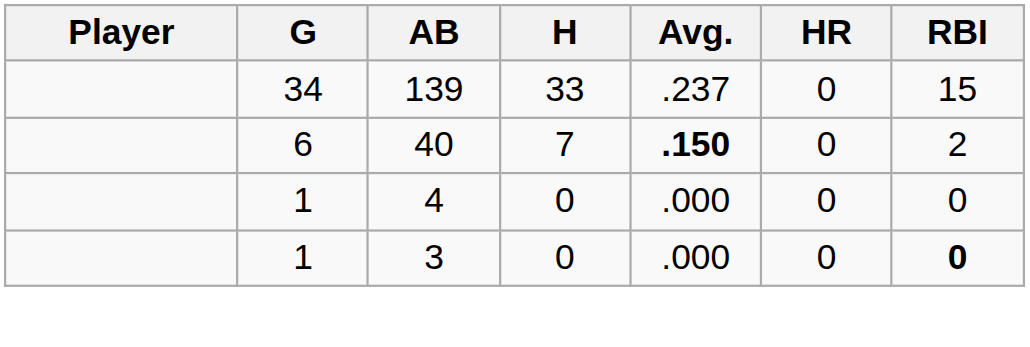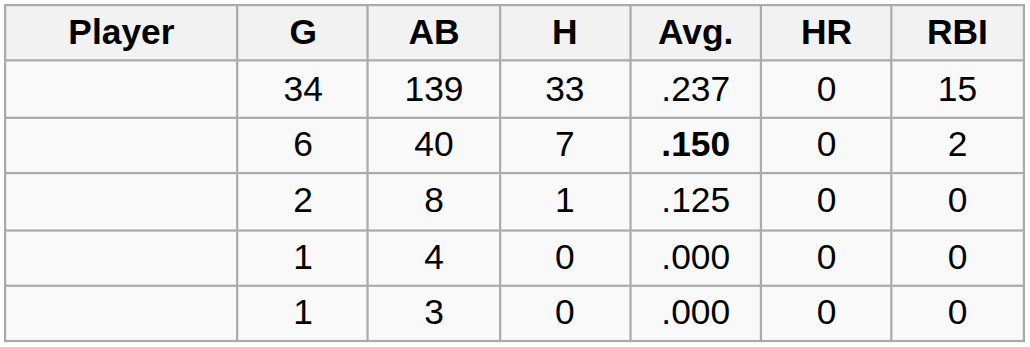 <table class="wikitable sortable">
 <tr>
 <th bgcolor="#DDDDFF" width="16%">Player</th>
 <th bgcolor="#DDDDFF" width="9%">G</th>
 <th bgcolor="#DDDDFF" width="9%">AB</th>
 <th bgcolor="#DDDDFF" width="9%">H</th>
 <th bgcolor="#DDDDFF" width="9%">Avg.</th>
 <th bgcolor="#DDDDFF" width="9%">HR</th>
 <th bgcolor="#DDDDFF" width="9%">RBI</th>
 </tr>
 <tr align="center">
 <td></td>
 <td>34</td>
 <td>139</td>
 <td>33</td>
 <td>.237</td>
 <td>0</td>
 <td>15</td>
 </tr>
 <tr align="center">
 <td></td>
 <td>6</td>
 <td>40</td>
 <td>7</td>
 <td><strong>.150</strong></td>
 <td>0</td>
 <td>2</td>
 </tr>
 <tr align="center">
 <td></td>
+<td>2</td>
+<td>8</td>
+<td>1</td>
+<td>.125</td>
+<td>0</td>
+<td>0</td>
+</tr>
+<tr align="center">
+<td></td>
 <td>1</td>
 <td>4</td>
 <td>0</td>
 <td>.000</td>
 <td>0</td>
 <td>0</td>
 </tr>
 <tr align="center">
 <td></td>
 <td>1</td>
 <td>3</td>
 <td>0</td>
 <td>.000</td>
 <td>0</td>
-<td><strong>0</strong></td>
+<td>0</td>
 </tr>
 </table>
